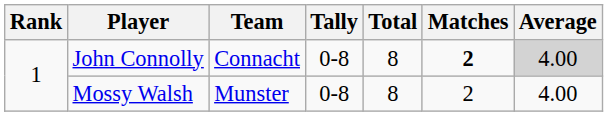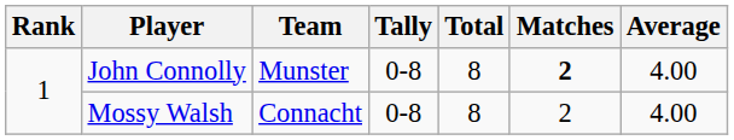 <table class="wikitable">
 <tr>
 <th>Rank</th>
 <th>Player</th>
 <th>Team</th>
 <th>Tally</th>
 <th>Total</th>
 <th>Matches</th>
 <th>Average</th>
 </tr>
 <tr>
 <td rowspan=2 align=center>1</td>
 <td><a href='#'>John Connolly</a></td>
-<td><a href='#'>Connacht</a></td>
+<td><a href='#'>Munster</a></td>
 <td align=center>0-8</td>
 <td align=center>8</td>
 <td align=center><strong>2</strong></td>
-<td align=center style="background: lightgrey;">4.00</td>
+<td align=center>4.00</td>
 </tr>
 <tr>
 <td><a href='#'>Mossy Walsh</a></td>
-<td><a href='#'>Munster</a></td>
+<td><a href='#'>Connacht</a></td>
 <td align=center>0-8</td>
 <td align=center>8</td>
 <td align=center>2</td>
 <td align=center>4.00</td>
 </tr>
 </table>
